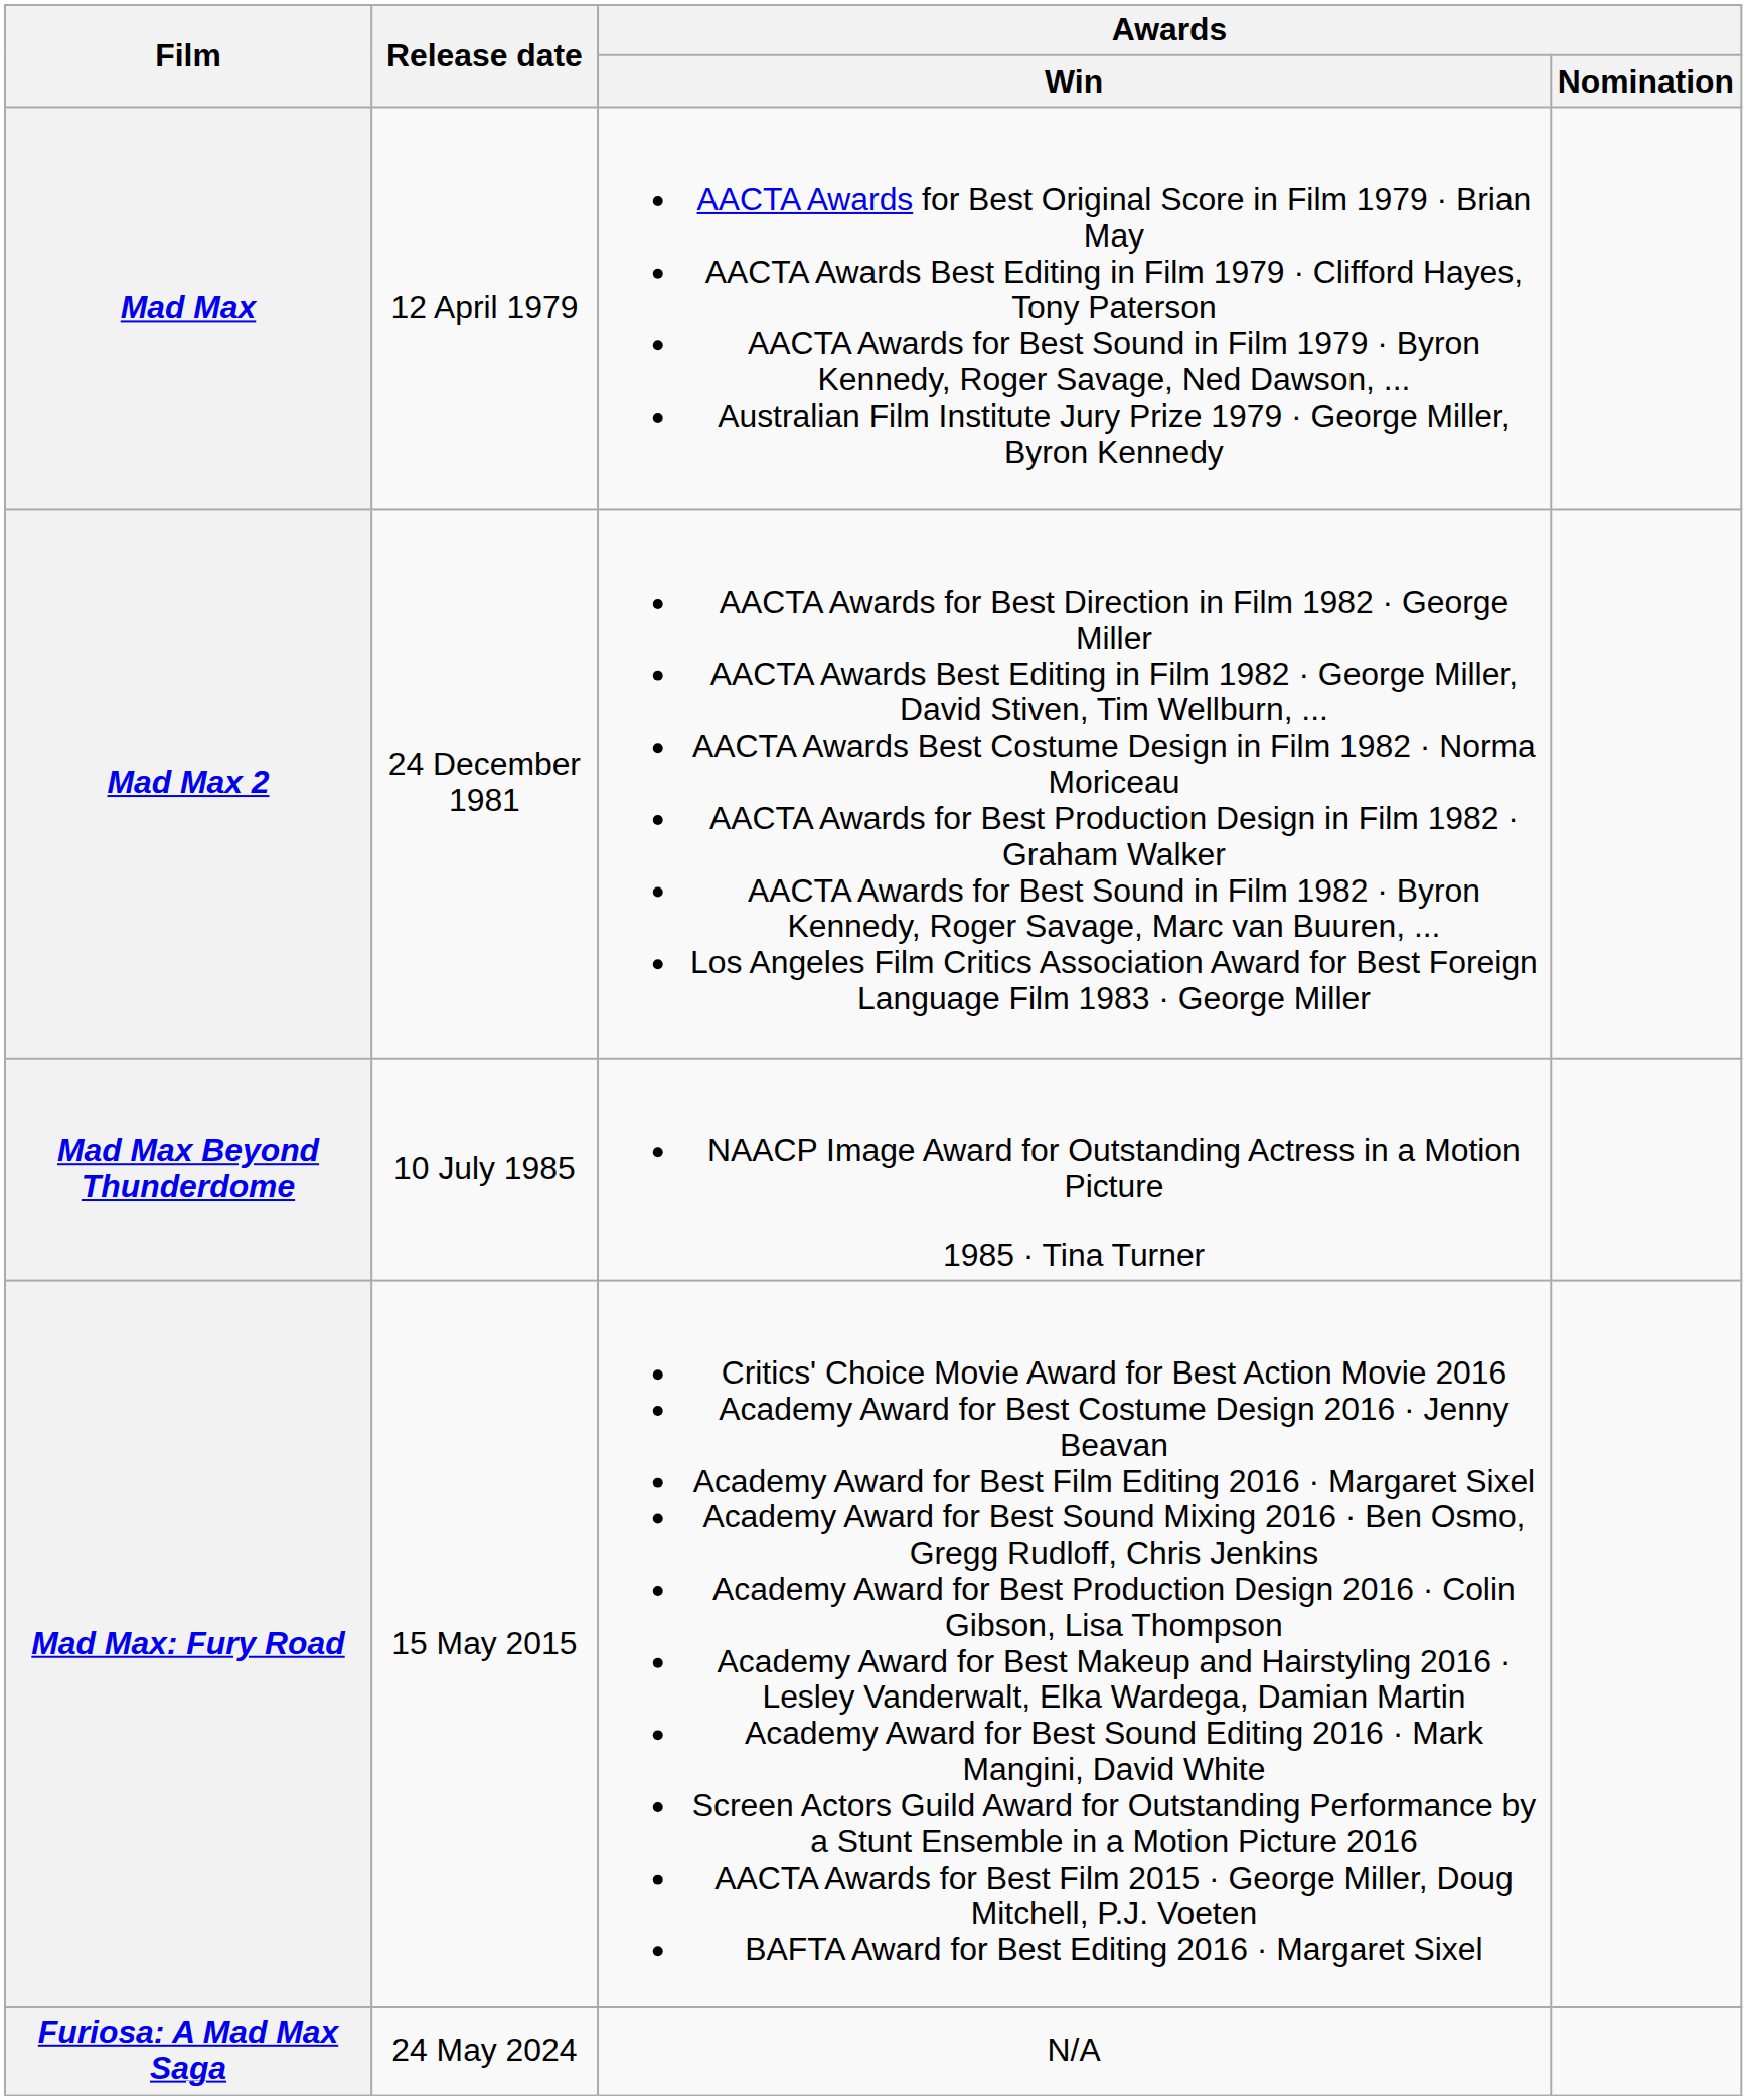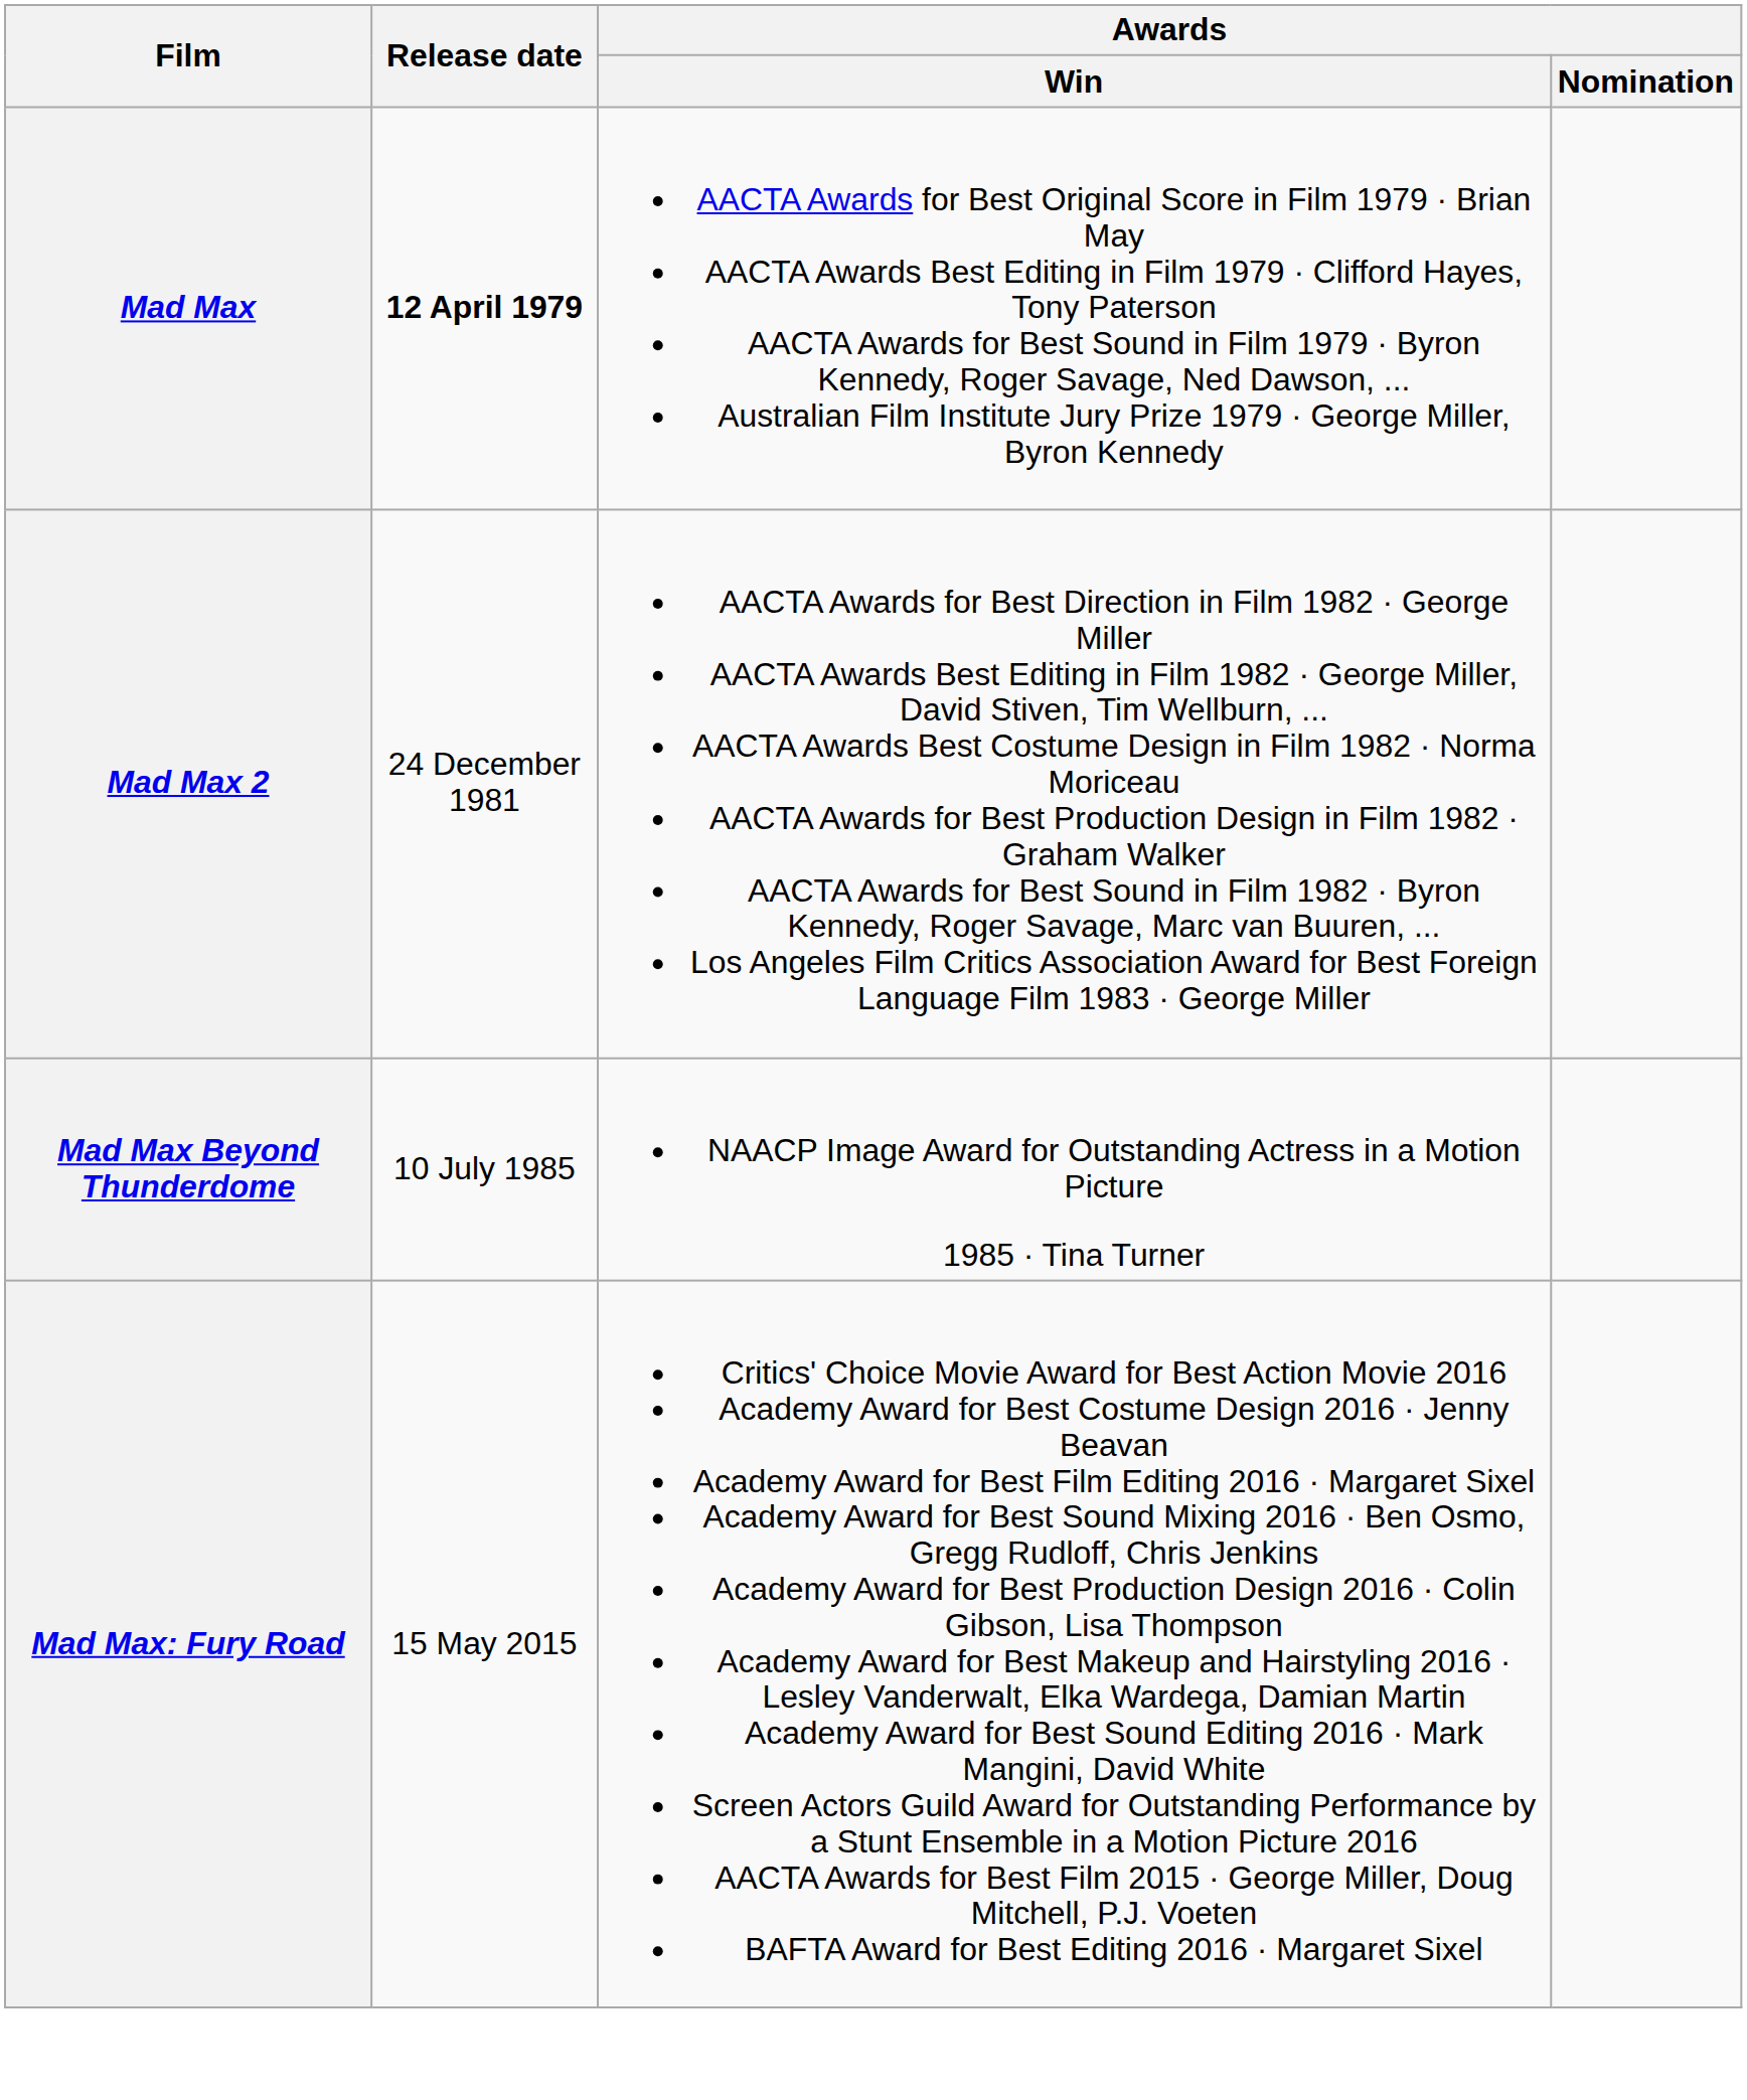 <table class="wikitable plainrowheaders" style="text-align:center;">
 <tr>
 <th rowspan="2">Film</th>
 <th rowspan="2">Release date</th>
 <th colspan="2">Awards</th>
 </tr>
 <tr>
 <th>Win</th>
 <th>Nomination</th>
 </tr>
 <tr>
 <th scope="row"><em><a href='#'>Mad Max</a></em></th>
-<td>12 April 1979</td>
+<td><strong>12 April 1979</strong></td>
 <td><br><ul><li><a href='#'>AACTA Awards</a> for Best Original Score in Film 1979 · Brian May</li><li>AACTA Awards Best Editing in Film 1979 · Clifford Hayes, Tony Paterson</li><li>AACTA Awards for Best Sound in Film 1979 · Byron Kennedy, Roger Savage, Ned Dawson, ...</li><li>Australian Film Institute Jury Prize 1979 · George Miller, Byron Kennedy</li></ul></td>
 <td></td>
 </tr>
 <tr>
 <th scope="row"><em><a href='#'>Mad Max 2</a></em></th>
 <td>24 December 1981</td>
 <td><br><ul><li>AACTA Awards for Best Direction in Film 1982 · George Miller</li><li>AACTA Awards Best Editing in Film 1982 · George Miller, David Stiven, Tim Wellburn, ...</li><li>AACTA Awards Best Costume Design in Film 1982 · Norma Moriceau</li><li>AACTA Awards for Best Production Design in Film 1982 · Graham Walker</li><li>AACTA Awards for Best Sound in Film 1982 · Byron Kennedy, Roger Savage, Marc van Buuren, ...</li><li>Los Angeles Film Critics Association Award for Best Foreign Language Film 1983 · George Miller</li></ul></td>
 <td></td>
 </tr>
 <tr>
 <th scope="row"><em><a href='#'>Mad Max Beyond Thunderdome</a></em></th>
 <td>10 July 1985</td>
 <td><br><ul><li>NAACP Image Award for Outstanding Actress in a Motion Picture</li></ul>1985 · Tina Turner</td>
 <td></td>
 </tr>
 <tr>
 <th scope="row"><em><a href='#'>Mad Max: Fury Road</a></em></th>
 <td>15 May 2015</td>
 <td><br><ul><li>Critics' Choice Movie Award for Best Action Movie 2016</li><li>Academy Award for Best Costume Design 2016 · Jenny Beavan</li><li>Academy Award for Best Film Editing 2016 · Margaret Sixel</li><li>Academy Award for Best Sound Mixing 2016 · Ben Osmo, Gregg Rudloff, Chris Jenkins</li><li>Academy Award for Best Production Design 2016 · Colin Gibson, Lisa Thompson</li><li>Academy Award for Best Makeup and Hairstyling 2016 · Lesley Vanderwalt, Elka Wardega, Damian Martin</li><li>Academy Award for Best Sound Editing 2016 · Mark Mangini, David White</li><li>Screen Actors Guild Award for Outstanding Performance by a Stunt Ensemble in a Motion Picture 2016</li><li>AACTA Awards for Best Film 2015 · George Miller, Doug Mitchell, P.J. Voeten</li><li>BAFTA Award for Best Editing 2016 · Margaret Sixel</li></ul></td>
 <td></td>
 </tr>
-<tr>
-<th scope="row"><em><a href='#'>Furiosa: A Mad Max Saga</a></em></th>
-<td>24 May 2024</td>
-<td>N/A</td>
-<td></td>
-</tr>
 </table>
